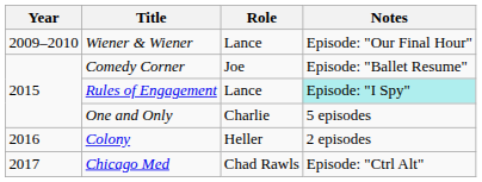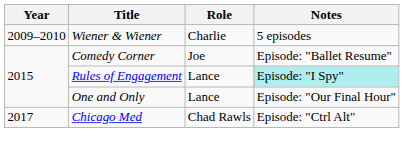 <table class="wikitable">
 <tr>
 <th>Year</th>
 <th>Title</th>
 <th>Role</th>
 <th>Notes</th>
 </tr>
 <tr>
 <td>2009–2010</td>
 <td><em>Wiener & Wiener</em></td>
-<td>Lance</td>
-<td>Episode: "Our Final Hour"</td>
+<td>Charlie</td>
+<td>5 episodes</td>
 </tr>
 <tr>
 <td rowspan="3">2015</td>
 <td><em>Comedy Corner</em></td>
 <td>Joe</td>
 <td>Episode: "Ballet Resume"</td>
 </tr>
 <tr>
 <td><em><a href='#'>Rules of Engagement</a></em></td>
 <td>Lance</td>
 <td style="background: paleturquoise;">Episode: "I Spy"</td>
 </tr>
 <tr>
 <td><em>One and Only</em></td>
-<td>Charlie</td>
-<td>5 episodes</td>
-</tr>
-<tr>
-<td>2016</td>
-<td><em><a href='#'>Colony</a></em></td>
-<td>Heller</td>
-<td>2 episodes</td>
+<td>Lance</td>
+<td>Episode: "Our Final Hour"</td>
 </tr>
 <tr>
 <td>2017</td>
 <td><em><a href='#'>Chicago Med</a></em></td>
 <td>Chad Rawls</td>
 <td>Episode: "Ctrl Alt"</td>
 </tr>
 </table>
